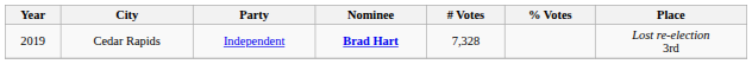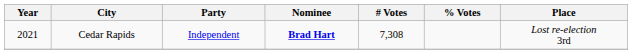 <table class="wikitable sortable mw-collapsible" style="text-align:center; width:60em;">
 <tr style="background:lightgrey;">
 <th>Year</th>
 <th>City</th>
 <th>Party</th>
 <th>Nominee</th>
 <th># Votes</th>
 <th>% Votes</th>
 <th>Place</th>
 </tr>
 <tr>
-<td>2019</td>
+<td>2021</td>
 <td>Cedar Rapids</td>
 <td><a href='#'>Independent</a></td>
 <td><strong><a href='#'>Brad Hart</a></strong></td>
-<td>7,328</td>
+<td>7,308</td>
 <td></td>
 <td><em>Lost re-election</em><br>3rd</td>
 </tr>
 <tr>
 </tr>
 </table>
